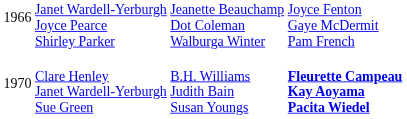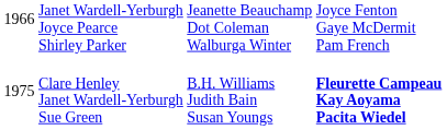 <table>
 <tr>
 <td>1966</td>
 <td><br><a href='#'>Janet Wardell-Yerburgh</a><br><a href='#'>Joyce Pearce</a><br><a href='#'>Shirley Parker</a></td>
 <td><br><a href='#'>Jeanette Beauchamp</a><br><a href='#'>Dot Coleman</a><br><a href='#'>Walburga Winter</a></td>
 <td><br><a href='#'>Joyce Fenton</a><br><a href='#'>Gaye McDermit</a><br><a href='#'>Pam French</a></td>
 </tr>
 <tr>
-<td>1970</td>
+<td>1975</td>
 <td><br><a href='#'>Clare Henley</a><br><a href='#'>Janet Wardell-Yerburgh</a><br><a href='#'>Sue Green</a></td>
 <td><br><a href='#'>B.H. Williams</a><br><a href='#'>Judith Bain</a><br><a href='#'>Susan Youngs</a></td>
 <td><strong><br><a href='#'>Fleurette Campeau</a><br><a href='#'>Kay Aoyama</a><br><a href='#'>Pacita Wiedel</a></strong></td>
 </tr>
 </table>
